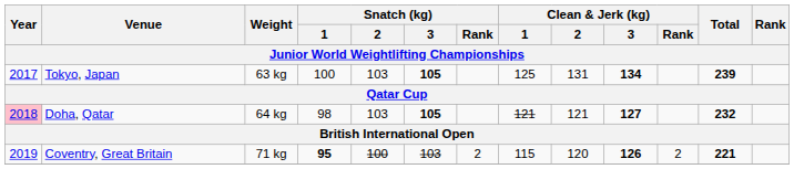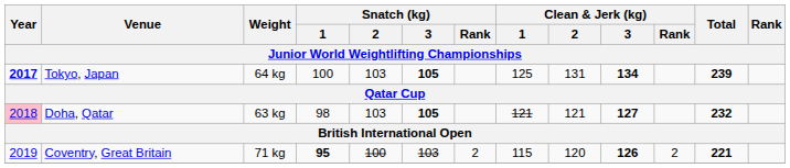 <table class="wikitable" style="text-align:center;">
 <tr>
 <th rowspan=2 width=40>Year</th>
 <th rowspan=2 width=250>Venue</th>
 <th rowspan=2 width=60>Weight</th>
 <th colspan=4>Snatch (kg)</th>
 <th colspan=4>Clean & Jerk (kg)</th>
 <th rowspan=2 width=60>Total</th>
 <th rowspan=2 width=40>Rank</th>
 </tr>
 <tr>
 <th width=60>1</th>
 <th width=60>2</th>
 <th width=60>3</th>
 <th width=45>Rank</th>
 <th width=60>1</th>
 <th width=60>2</th>
 <th width=60>3</th>
 <th width=45>Rank</th>
 </tr>
 <tr>
 <th colspan=13><a href='#'>Junior World Weightlifting Championships</a></th>
 </tr>
 <tr>
-<td><a href='#'>2017</a></td>
+<td><strong><a href='#'>2017</a></strong></td>
 <td align=left> <a href='#'>Tokyo</a>, <a href='#'>Japan</a></td>
-<td>63 kg</td>
+<td>64 kg</td>
 <td>100</td>
 <td>103</td>
 <td><strong>105</strong></td>
 <td></td>
 <td>125</td>
 <td>131</td>
 <td><strong>134</strong></td>
 <td></td>
 <td><strong>239</strong></td>
 <td></td>
 </tr>
 <tr>
 <th colspan=13><a href='#'>Qatar Cup</a></th>
 </tr>
 <tr>
 <td style="background: pink;"><a href='#'>2018</a></td>
 <td align=left> <a href='#'>Doha</a>, <a href='#'>Qatar</a></td>
-<td>64 kg</td>
+<td>63 kg</td>
 <td>98</td>
 <td>103</td>
 <td><strong>105</strong></td>
 <td></td>
 <td><s>121</s></td>
 <td>121</td>
 <td><strong>127</strong></td>
 <td></td>
 <td><strong>232</strong></td>
 <td></td>
 </tr>
 <tr>
 <th colspan=13>British International Open</th>
 </tr>
 <tr>
 <td><a href='#'>2019</a></td>
 <td align=left> <a href='#'>Coventry</a>, <a href='#'>Great Britain</a></td>
 <td>71 kg</td>
 <td><strong>95</strong></td>
 <td><s>100</s></td>
 <td><s>103</s></td>
 <td>2</td>
 <td>115</td>
 <td>120</td>
 <td><strong>126</strong></td>
 <td>2</td>
 <td><strong>221</strong></td>
 <td><strong></strong></td>
 </tr>
 <tr>
 </tr>
 </table>
